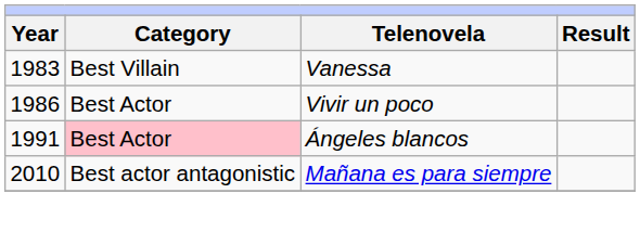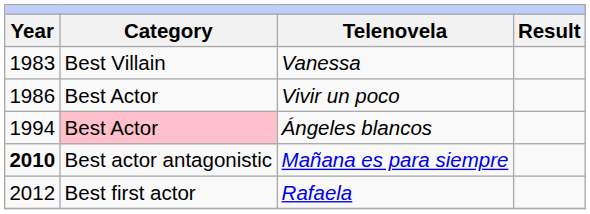 <table class="wikitable" style="font-size: 95%;">
 <tr>
 <td bgcolor="#BFCDFF" colspan="4"></td>
 </tr>
 <tr>
 <th>Year</th>
 <th>Category</th>
 <th>Telenovela</th>
 <th>Result</th>
 </tr>
 <tr>
 <td>1983</td>
 <td>Best Villain</td>
 <td><em>Vanessa</em></td>
 <td></td>
 </tr>
 <tr>
 <td>1986</td>
 <td>Best Actor</td>
 <td><em>Vivir un poco</em></td>
 <td></td>
 </tr>
 <tr>
-<td>1991</td>
+<td>1994</td>
 <td style="background: pink;">Best Actor</td>
 <td><em>Ángeles blancos</em></td>
 <td></td>
 </tr>
 <tr>
-<td>2010</td>
+<td><strong>2010</strong></td>
 <td>Best actor antagonistic</td>
 <td><em><a href='#'>Mañana es para siempre</a></em></td>
 <td></td>
 </tr>
 <tr>
+<td>2012</td>
+<td>Best first actor</td>
+<td><em><a href='#'>Rafaela</a></em></td>
+<td></td>
+</tr>
+<tr>
 </tr>
 </table>
